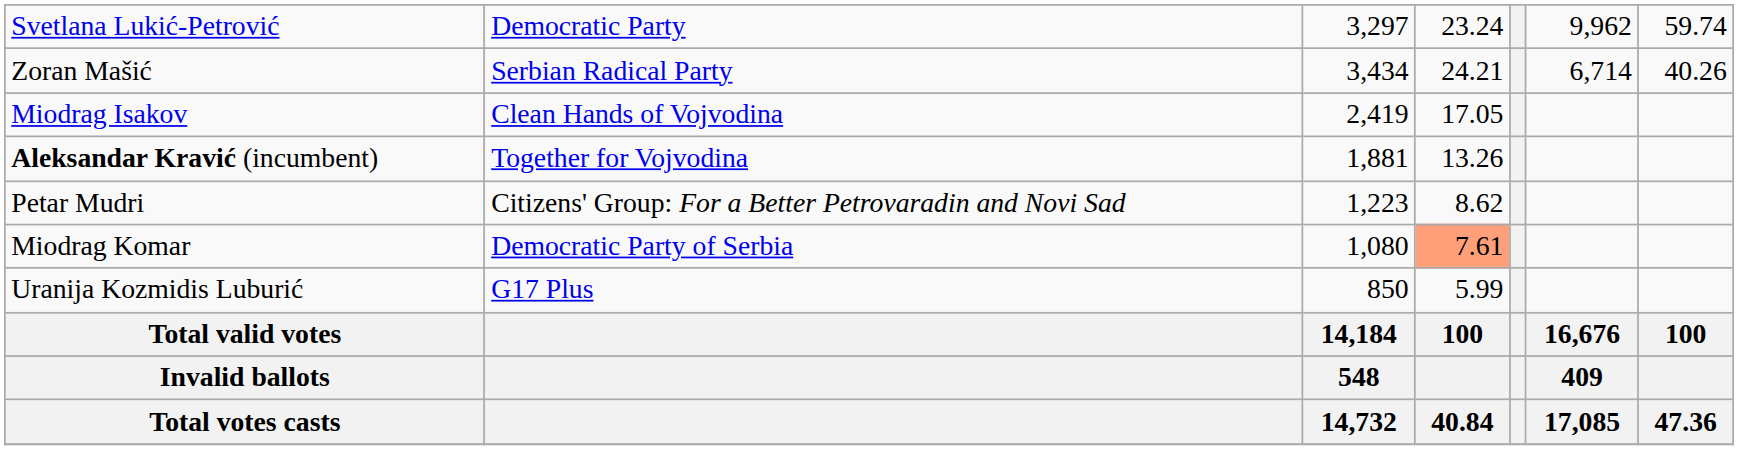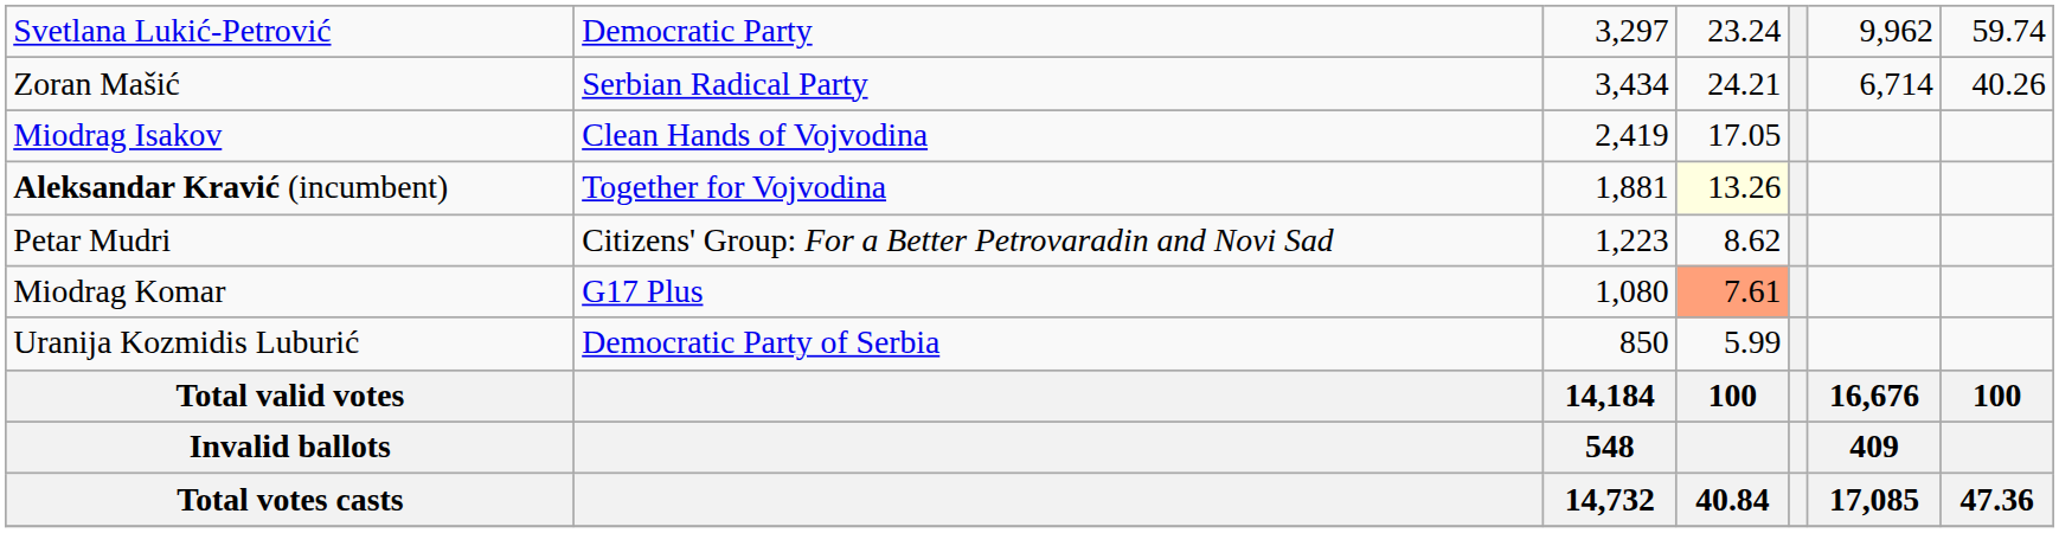 <table style="width:1000px;" class="wikitable">
 <tr>
 <td align="left"><a href='#'>Svetlana Lukić-Petrović</a></td>
 <td align="left"><a href='#'>Democratic Party</a></td>
 <td align="right">3,297</td>
 <td align="right">23.24</td>
 <th align="left"></th>
 <td align="right">9,962</td>
 <td align="right">59.74</td>
 </tr>
 <tr>
 <td align="left">Zoran Mašić</td>
 <td align="left"><a href='#'>Serbian Radical Party</a></td>
 <td align="right">3,434</td>
 <td align="right">24.21</td>
 <th align="left"></th>
 <td align="right">6,714</td>
 <td align="right">40.26</td>
 </tr>
 <tr>
 <td align="left"><a href='#'>Miodrag Isakov</a></td>
 <td align="left"><a href='#'>Clean Hands of Vojvodina</a></td>
 <td align="right">2,419</td>
 <td align="right">17.05</td>
 <th align="left"></th>
 <td align="right"></td>
 <td align="right"></td>
 </tr>
 <tr>
 <td align="left"><strong>Aleksandar Kravić</strong> (incumbent)</td>
 <td align="left"><a href='#'>Together for Vojvodina</a></td>
 <td align="right">1,881</td>
-<td align="right">13.26</td>
+<td align="right" style="background: lightyellow;">13.26</td>
 <th align="left"></th>
 <td align="right"></td>
 <td align="right"></td>
 </tr>
 <tr>
 <td align="left">Petar Mudri</td>
 <td align="left">Citizens' Group: <em>For a Better Petrovaradin and Novi Sad</em></td>
 <td align="right">1,223</td>
 <td align="right">8.62</td>
 <th align="left"></th>
 <td align="right"></td>
 <td align="right"></td>
 </tr>
 <tr>
 <td align="left">Miodrag Komar</td>
-<td align="left"><a href='#'>Democratic Party of Serbia</a></td>
+<td align="left"><a href='#'>G17 Plus</a></td>
 <td align="right">1,080</td>
 <td align="right" style="background: lightsalmon;">7.61</td>
 <th align="left"></th>
 <td align="right"></td>
 <td align="right"></td>
 </tr>
 <tr>
 <td align="left">Uranija Kozmidis Luburić</td>
-<td align="left"><a href='#'>G17 Plus</a></td>
+<td align="left"><a href='#'>Democratic Party of Serbia</a></td>
 <td align="right">850</td>
 <td align="right">5.99</td>
 <th align="left"></th>
 <td align="right"></td>
 <td align="right"></td>
 </tr>
 <tr>
 <th align="left">Total valid votes</th>
 <th align="left"></th>
 <th align="right">14,184</th>
 <th align="right">100</th>
 <th align="left"></th>
 <th align="right">16,676</th>
 <th align="right">100</th>
 </tr>
 <tr>
 <th align="left">Invalid ballots</th>
 <th align="left"></th>
 <th align="right">548</th>
 <th align="right"></th>
 <th align="left"></th>
 <th align="right">409</th>
 <th align="right"></th>
 </tr>
 <tr>
 <th align="left">Total votes casts</th>
 <th align="left"></th>
 <th align="right">14,732</th>
 <th align="right">40.84</th>
 <th align="left"></th>
 <th align="right">17,085</th>
 <th align="right">47.36</th>
 </tr>
 <tr>
 </tr>
 </table>
